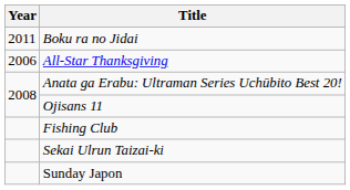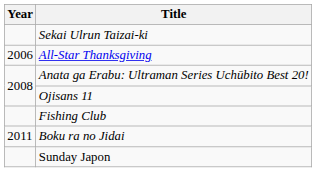 <table class="wikitable">
 <tr>
 <th>Year</th>
 <th>Title</th>
 </tr>
 <tr>
-<td>2011</td>
-<td><em>Boku ra no Jidai<strong></td>
+<td></td>
+<td><em>Sekai Ulrun Taizai-ki</em></td>
 </tr>
 <tr>
 <td>2006</td>
 <td><em><a href='#'>All-Star Thanksgiving</a></em></td>
 </tr>
 <tr>
 <td rowspan="2">2008</td>
 <td><em>Anata ga Erabu: Ultraman Series Uchūbito Best 20!</em></td>
 </tr>
 <tr>
 <td><em>Ojisans 11</em></td>
 </tr>
 <tr>
 <td></td>
 <td><em>Fishing Club</em></td>
 </tr>
 <tr>
-<td></td>
-<td><em>Sekai Ulrun Taizai-ki</em></td>
+<td>2011</td>
+<td><em>Boku ra no Jidai<strong></td>
 </tr>
 <tr>
 <td></td>
 <td></em>Sunday Japon<em></td>
 </tr>
 </table>
